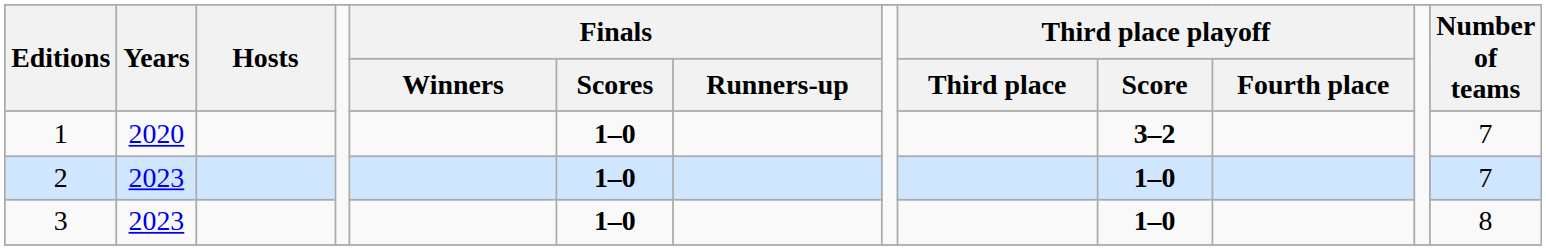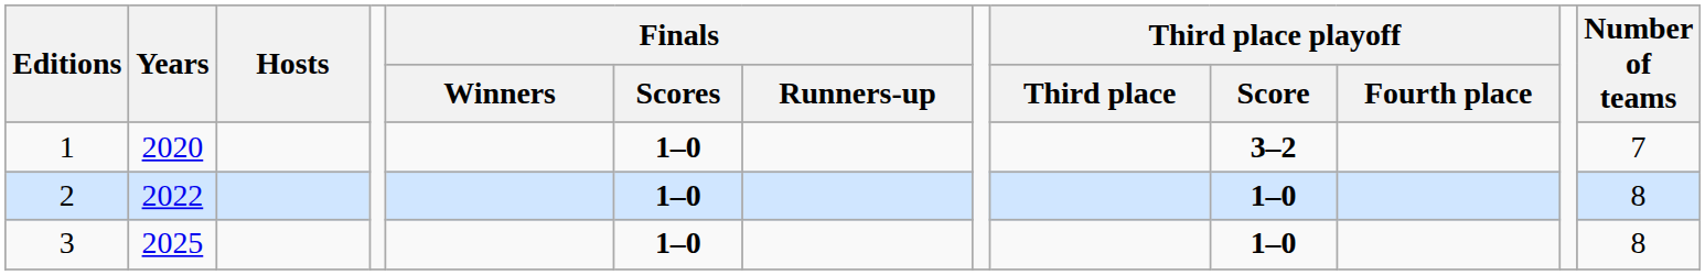 <table class="wikitable sortable" style="text-align:center;width:100%">
 <tr>
 <th rowspan=2 width=5%>Editions</th>
 <th rowspan=2 width=5%>Years</th>
 <th rowspan=2 width=10%>Hosts</th>
 <td width = 1% rowspan=5></td>
 <th colspan=3>Finals</th>
 <td width = 1% rowspan=5></td>
 <th colspan=3>Third place playoff</th>
 <td width="1%" rowspan=5></td>
 <th rowspan=2 width="4%">Number of teams</th>
 </tr>
 <tr>
 <th width=15%>Winners</th>
 <th width=8%>Scores</th>
 <th width=15%>Runners-up</th>
 <th width=15%>Third place</th>
 <th width=8%>Score</th>
 <th width=15%>Fourth place</th>
 </tr>
 <tr>
 <td>1</td>
 <td><a href='#'>2020</a></td>
 <td align=left></td>
 <td><strong></strong></td>
 <td><strong>1–0</strong></td>
 <td></td>
 <td></td>
 <td><strong>3–2</strong></td>
 <td></td>
 <td>7</td>
 </tr>
 <tr style="background:#D0E6FF">
 <td>2</td>
-<td><a href='#'>2023</a></td>
+<td><a href='#'>2022</a></td>
 <td align=left></td>
 <td><strong></strong></td>
 <td><strong>1–0</strong></td>
 <td></td>
 <td></td>
 <td><strong>1–0</strong></td>
 <td></td>
-<td>7</td>
+<td>8</td>
 </tr>
 <tr>
 <td>3</td>
-<td><a href='#'>2023</a></td>
+<td><a href='#'>2025</a></td>
 <td align=left></td>
 <td><strong></strong></td>
 <td><strong>1–0</strong></td>
 <td></td>
 <td></td>
 <td><strong>1–0</strong></td>
 <td></td>
 <td>8</td>
 </tr>
 </table>
